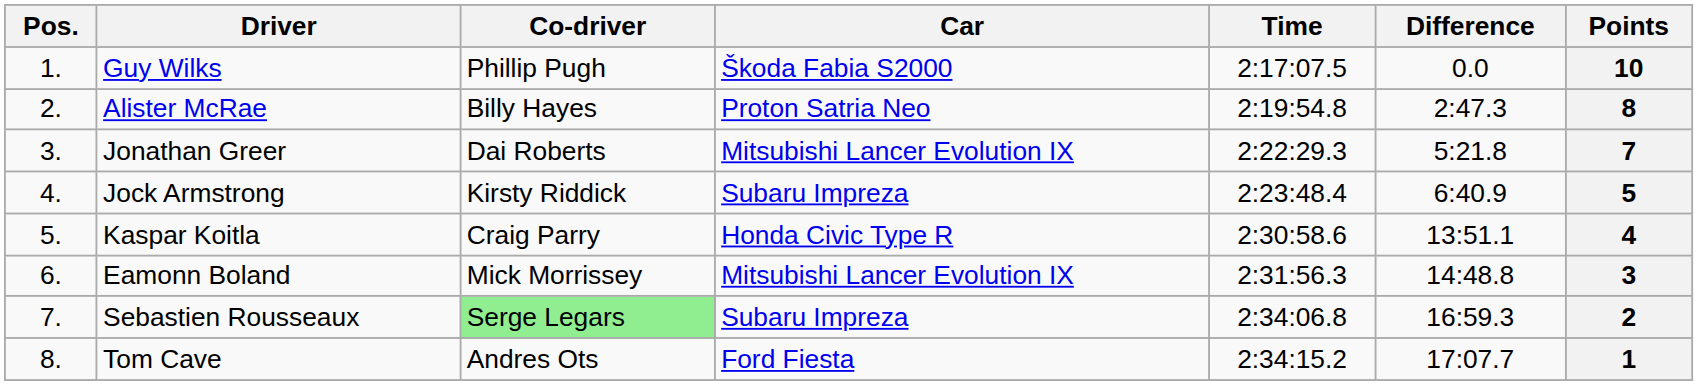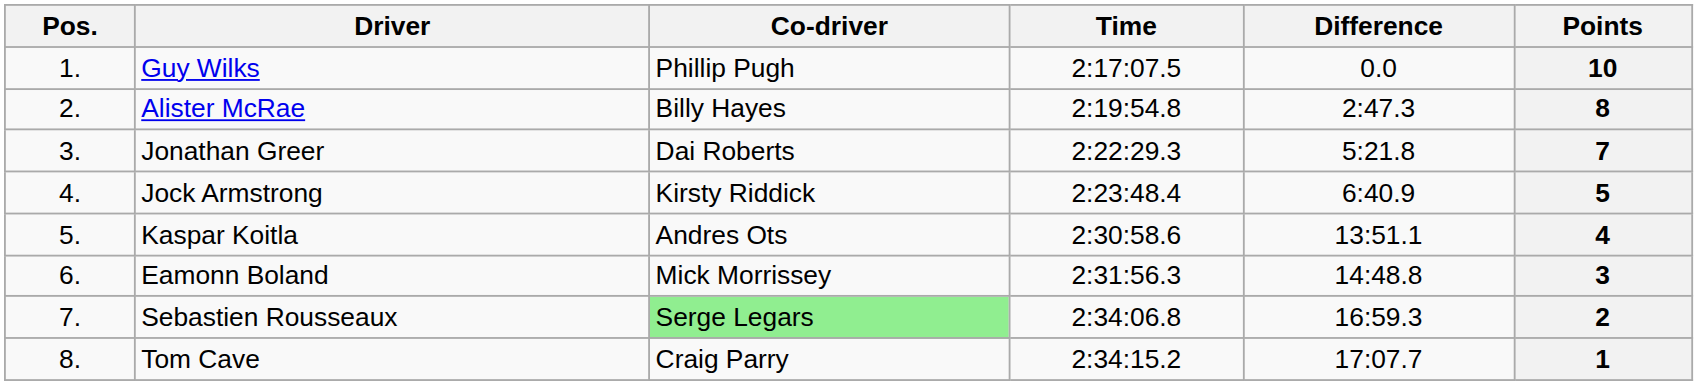 <table class="wikitable" width="73%" style="text-align: center; font-size: 90%; max-width: 950px;">
 <tr>
 <th>Pos.</th>
 <th>Driver</th>
 <th>Co-driver</th>
-<th>Car</th>
 <th>Time</th>
 <th>Difference</th>
 <th>Points</th>
 </tr>
 <tr>
 <td>1.</td>
 <td align="left"> <a href='#'>Guy Wilks</a></td>
 <td align="left"> Phillip Pugh</td>
-<td align="left"><a href='#'>Škoda Fabia S2000</a></td>
 <td>2:17:07.5</td>
 <td>0.0</td>
 <th>10</th>
 </tr>
 <tr>
 <td>2.</td>
 <td align="left"> <a href='#'>Alister McRae</a></td>
 <td align="left"> Billy Hayes</td>
-<td align="left"><a href='#'>Proton Satria Neo</a></td>
 <td>2:19:54.8</td>
 <td>2:47.3</td>
 <th>8</th>
 </tr>
 <tr>
 <td>3.</td>
 <td align="left"> Jonathan Greer</td>
 <td align="left"> Dai Roberts</td>
-<td align="left"><a href='#'>Mitsubishi Lancer Evolution IX</a></td>
 <td>2:22:29.3</td>
 <td>5:21.8</td>
 <th>7</th>
 </tr>
 <tr>
 <td>4.</td>
 <td align="left"> Jock Armstrong</td>
 <td align="left"> Kirsty Riddick</td>
-<td align="left"><a href='#'>Subaru Impreza</a></td>
 <td>2:23:48.4</td>
 <td>6:40.9</td>
 <th>5</th>
 </tr>
 <tr>
 <td>5.</td>
 <td align="left"> Kaspar Koitla</td>
-<td align="left"> Craig Parry</td>
-<td align="left"><a href='#'>Honda Civic Type R</a></td>
+<td align="left"> Andres Ots</td>
 <td>2:30:58.6</td>
 <td>13:51.1</td>
 <th>4</th>
 </tr>
 <tr>
 <td>6.</td>
 <td align="left"> Eamonn Boland</td>
 <td align="left"> Mick Morrissey</td>
-<td align="left"><a href='#'>Mitsubishi Lancer Evolution IX</a></td>
 <td>2:31:56.3</td>
 <td>14:48.8</td>
 <th>3</th>
 </tr>
 <tr>
 <td>7.</td>
 <td align="left"> Sebastien Rousseaux</td>
 <td align="left" style="background: lightgreen;"> Serge Legars</td>
-<td align="left"><a href='#'>Subaru Impreza</a></td>
 <td>2:34:06.8</td>
 <td>16:59.3</td>
 <th>2</th>
 </tr>
 <tr>
 <td>8.</td>
 <td align="left"> Tom Cave</td>
-<td align="left"> Andres Ots</td>
-<td align="left"><a href='#'>Ford Fiesta</a></td>
+<td align="left"> Craig Parry</td>
 <td>2:34:15.2</td>
 <td>17:07.7</td>
 <th>1</th>
 </tr>
 </table>
